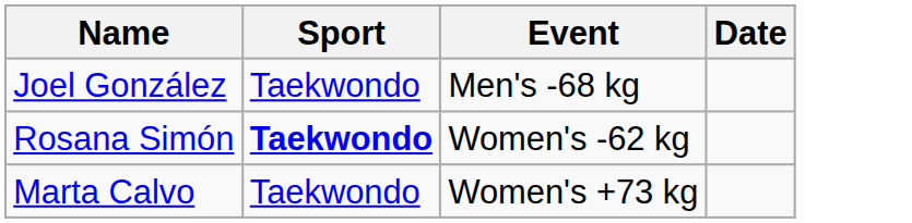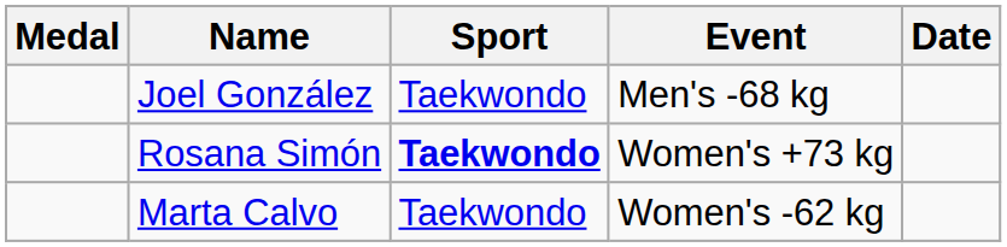 <table class="wikitable sortable" style="font-size: 95%;">
 <tr>
+<th>Medal</th>
 <th>Name</th>
 <th>Sport</th>
 <th>Event</th>
 <th>Date</th>
 </tr>
 <tr>
+<td></td>
 <td><a href='#'>Joel González</a></td>
 <td><a href='#'>Taekwondo</a></td>
 <td>Men's -68 kg</td>
 <td></td>
 </tr>
 <tr>
+<td></td>
 <td><a href='#'>Rosana Simón</a></td>
 <td><strong><a href='#'>Taekwondo</a></strong></td>
+<td>Women's +73 kg</td>
+<td></td>
+</tr>
+<tr>
+<td></td>
+<td><a href='#'>Marta Calvo</a></td>
+<td><a href='#'>Taekwondo</a></td>
 <td>Women's -62 kg</td>
 <td></td>
 </tr>
-<tr>
-<td><a href='#'>Marta Calvo</a></td>
-<td><a href='#'>Taekwondo</a></td>
-<td>Women's +73 kg</td>
-<td></td>
-</tr>
 </table>
